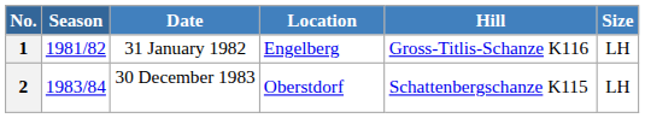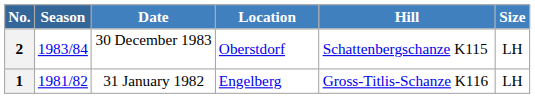 <table class="wikitable sortable" style="font-size:86%; line-height:15px; text-align:left; border:grey solid 1px; border-collapse:collapse; background:#ffffff;">
 <tr style="background:#efefef;">
 <th style="background-color:#369; color:white; width:10px;">No.</th>
 <th style="background-color:#369; color:white;  width:30px;">Season</th>
 <th style="background-color:#4180be; color:white; width:105px;">Date</th>
 <th style="background-color:#4180be; color:white; width:87px;">Location</th>
 <th style="background-color:#4180be; color:white; width:152px;">Hill</th>
 <th style="background-color:#4180be; color:white; width:25px;">Size</th>
 </tr>
 <tr>
+<th scope=row style="text-align:center;">2</th>
+<td align=center><a href='#'>1983/84</a></td>
+<td align=right>30 December 1983  </td>
+<td> <a href='#'>Oberstdorf</a></td>
+<td><a href='#'>Schattenbergschanze</a> K115</td>
+<td align=center>LH</td>
+</tr>
+<tr>
 <th scope=row style="text-align:center;">1</th>
 <td align=center><a href='#'>1981/82</a></td>
 <td align=right>31 January 1982  </td>
 <td> <a href='#'>Engelberg</a></td>
 <td><a href='#'>Gross-Titlis-Schanze</a> K116</td>
 <td align=center>LH</td>
 </tr>
-<tr>
-<th scope=row style="text-align:center;">2</th>
-<td align=center><a href='#'>1983/84</a></td>
-<td align=right>30 December 1983  </td>
-<td> <a href='#'>Oberstdorf</a></td>
-<td><a href='#'>Schattenbergschanze</a> K115</td>
-<td align=center>LH</td>
-</tr>
 </table>
